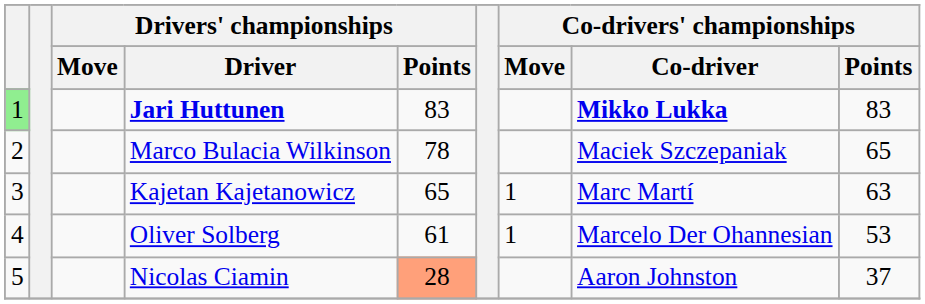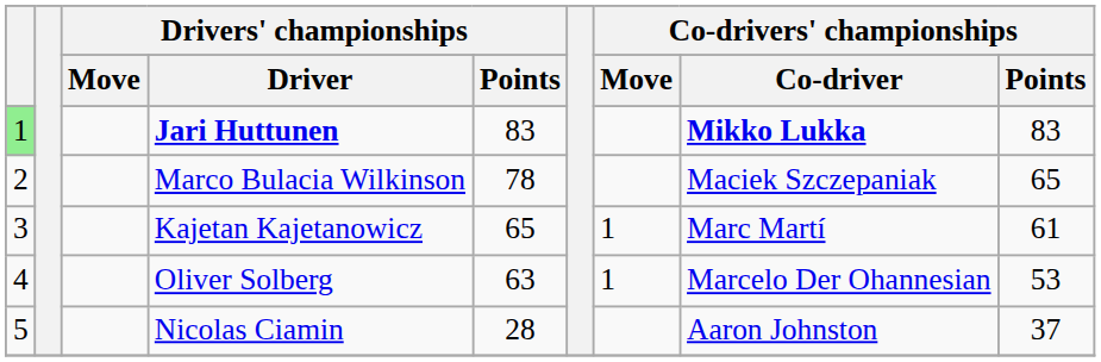 <table class="wikitable" style="font-size:85%;">
 <tr>
 <th rowspan="2"></th>
 <th rowspan="7" style="width:5px;"></th>
 <th colspan="3">Drivers' championships</th>
 <th rowspan="7" style="width:5px;"></th>
 <th colspan="3">Co-drivers' championships</th>
 </tr>
 <tr>
 <th>Move</th>
 <th>Driver</th>
 <th>Points</th>
 <th>Move</th>
 <th>Co-driver</th>
 <th>Points</th>
 </tr>
 <tr>
 <td align="center" style="background: lightgreen;">1</td>
 <td></td>
 <td><strong><a href='#'>Jari Huttunen</a></strong></td>
 <td align="center">83</td>
 <td></td>
 <td><strong><a href='#'>Mikko Lukka</a></strong></td>
 <td align="center">83</td>
 </tr>
 <tr>
 <td align="center">2</td>
 <td></td>
 <td><a href='#'>Marco Bulacia Wilkinson</a></td>
 <td align="center">78</td>
 <td></td>
 <td nowrap><a href='#'>Maciek Szczepaniak</a></td>
 <td align="center">65</td>
 </tr>
 <tr>
 <td align="center">3</td>
 <td></td>
 <td><a href='#'>Kajetan Kajetanowicz</a></td>
 <td align="center">65</td>
 <td> 1</td>
 <td><a href='#'>Marc Martí</a></td>
-<td align="center">63</td>
+<td align="center">61</td>
 </tr>
 <tr>
 <td align="center">4</td>
 <td></td>
 <td><a href='#'>Oliver Solberg</a></td>
-<td align="center">61</td>
+<td align="center">63</td>
 <td> 1</td>
 <td><a href='#'>Marcelo Der Ohannesian</a></td>
 <td align="center">53</td>
 </tr>
 <tr>
 <td align="center">5</td>
 <td></td>
 <td><a href='#'>Nicolas Ciamin</a></td>
-<td align="center" style="background: lightsalmon;">28</td>
+<td align="center">28</td>
 <td></td>
 <td><a href='#'>Aaron Johnston</a></td>
 <td align="center">37</td>
 </tr>
 <tr>
 </tr>
 </table>
